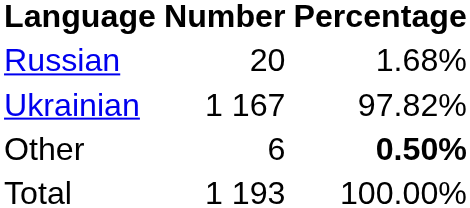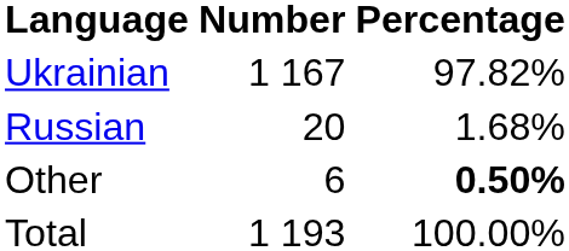 <table class="standard">
 <tr>
 <th>Language</th>
 <th>Number</th>
 <th>Percentage</th>
 </tr>
 <tr>
+<td><a href='#'>Ukrainian</a></td>
+<td align="right">1 167</td>
+<td align="right">97.82%</td>
+</tr>
+<tr>
 <td><a href='#'>Russian</a></td>
 <td align="right">20</td>
 <td align="right">1.68%</td>
-</tr>
-<tr>
-<td><a href='#'>Ukrainian</a></td>
-<td align="right">1 167</td>
-<td align="right">97.82%</td>
 </tr>
 <tr>
 <td>Other</td>
 <td align="right">6</td>
 <td align="right"><strong>0.50%</strong></td>
 </tr>
 <tr>
 <td>Total</td>
 <td align="right">1 193</td>
 <td align="right">100.00%</td>
 </tr>
 </table>
